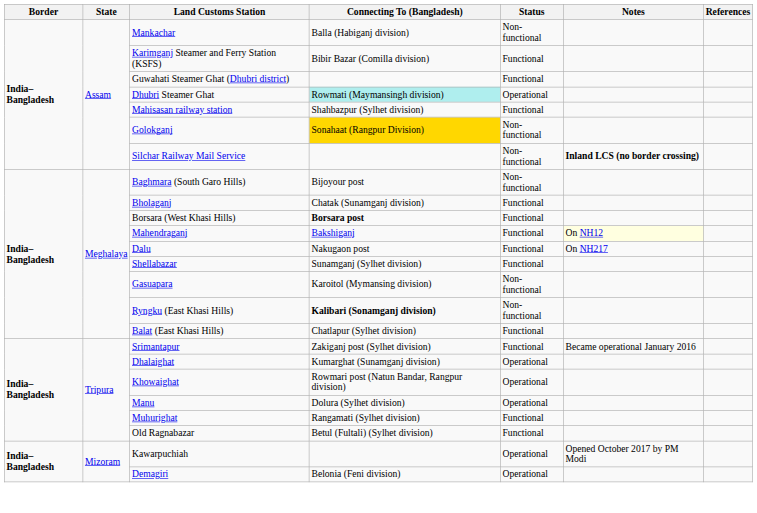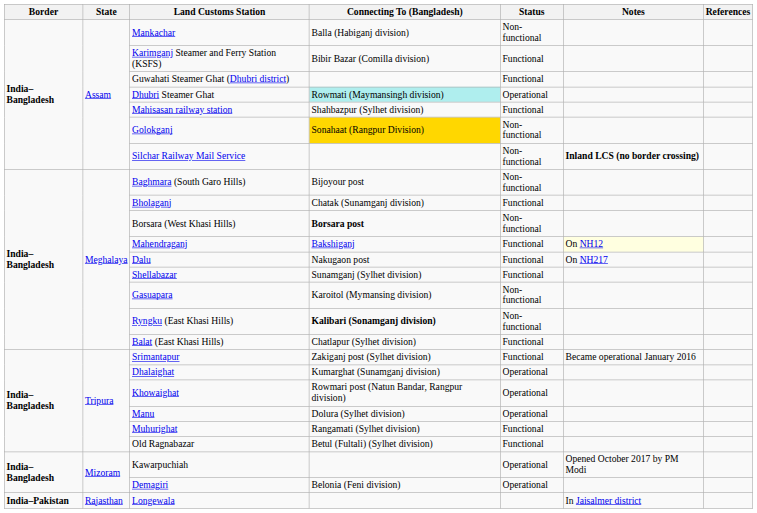 <table class="wikitable sortable">
 <tr>
 <th>Border</th>
 <th>State</th>
 <th>Land Customs Station</th>
 <th>Connecting To (Bangladesh)</th>
 <th>Status</th>
 <th>Notes</th>
 <th>References</th>
 </tr>
 <tr>
 <td rowspan="7"><strong>India–Bangladesh</strong></td>
 <td rowspan="7"><a href='#'>Assam</a></td>
 <td><a href='#'>Mankachar</a></td>
 <td>Balla (Habiganj division)</td>
 <td>Non-functional</td>
 <td></td>
 <td></td>
 </tr>
 <tr>
 <td><a href='#'>Karimganj</a> Steamer and Ferry Station (KSFS)</td>
 <td>Bibir Bazar (Comilla division)</td>
 <td>Functional</td>
 <td></td>
 <td></td>
 </tr>
 <tr>
 <td>Guwahati Steamer Ghat (<a href='#'>Dhubri district</a>)</td>
 <td></td>
 <td>Functional</td>
 <td></td>
 <td></td>
 </tr>
 <tr>
 <td><a href='#'>Dhubri</a> Steamer Ghat</td>
 <td style="background: paleturquoise;">Rowmati (Maymansingh division)</td>
 <td>Operational</td>
 <td></td>
 <td></td>
 </tr>
 <tr>
 <td><a href='#'>Mahisasan railway station</a></td>
 <td>Shahbazpur (Sylhet division)</td>
 <td>Functional</td>
 <td></td>
 <td></td>
 </tr>
 <tr>
 <td><a href='#'>Golokganj</a></td>
 <td style="background: gold;">Sonahaat (Rangpur Division)</td>
 <td>Non-functional</td>
 <td></td>
 <td></td>
 </tr>
 <tr>
 <td><a href='#'>Silchar Railway Mail Service</a></td>
 <td></td>
 <td>Non-functional</td>
 <td><strong>Inland LCS (no border crossing)</strong></td>
 <td></td>
 </tr>
 <tr>
 <td rowspan="9"><strong>India–Bangladesh</strong></td>
 <td rowspan="9"><a href='#'>Meghalaya</a></td>
 <td><a href='#'>Baghmara</a> (South Garo Hills)</td>
 <td>Bijoyour post</td>
 <td>Non-functional</td>
 <td></td>
 <td></td>
 </tr>
 <tr>
 <td><a href='#'>Bholaganj</a></td>
 <td>Chatak (Sunamganj division)</td>
 <td>Functional</td>
 <td></td>
 <td></td>
 </tr>
 <tr>
 <td>Borsara (West Khasi Hills)</td>
 <td><strong>Borsara post</strong></td>
-<td>Functional</td>
+<td>Non-functional</td>
 <td></td>
 <td></td>
 </tr>
 <tr>
 <td><a href='#'>Mahendraganj</a></td>
 <td><a href='#'>Bakshiganj</a></td>
 <td>Functional</td>
 <td style="background: lightyellow;">On <a href='#'>NH12</a></td>
 <td></td>
 </tr>
 <tr>
 <td><a href='#'>Dalu</a></td>
 <td>Nakugaon post</td>
 <td>Functional</td>
 <td>On <a href='#'>NH217</a></td>
 <td></td>
 </tr>
 <tr>
 <td><a href='#'>Shellabazar</a></td>
 <td>Sunamganj (Sylhet division)</td>
 <td>Functional</td>
 <td></td>
 <td></td>
 </tr>
 <tr>
 <td><a href='#'>Gasuapara</a></td>
 <td>Karoitol (Mymansing division)</td>
 <td>Non-functional</td>
 <td></td>
 <td></td>
 </tr>
 <tr>
 <td><a href='#'>Ryngku</a> (East Khasi Hills)</td>
 <td><strong>Kalibari (Sonamganj division)</strong></td>
 <td>Non-functional</td>
 <td></td>
 <td></td>
 </tr>
 <tr>
 <td><a href='#'>Balat</a> (East Khasi Hills)</td>
 <td>Chatlapur (Sylhet division)</td>
 <td>Functional</td>
 <td></td>
 <td></td>
 </tr>
 <tr>
 <td rowspan="6"><strong>India–Bangladesh</strong></td>
 <td rowspan="6"><a href='#'>Tripura</a></td>
 <td><a href='#'>Srimantapur</a></td>
 <td>Zakiganj post (Sylhet division)</td>
 <td>Functional</td>
 <td>Became operational January 2016</td>
 <td></td>
 </tr>
 <tr>
 <td><a href='#'>Dhalaighat</a></td>
 <td>Kumarghat (Sunamganj division)</td>
 <td>Operational</td>
 <td></td>
 <td></td>
 </tr>
 <tr>
 <td><a href='#'>Khowaighat</a></td>
 <td>Rowmari post (Natun Bandar, Rangpur division)</td>
 <td>Operational</td>
 <td></td>
 <td></td>
 </tr>
 <tr>
 <td><a href='#'>Manu</a></td>
 <td>Dolura (Sylhet division)</td>
 <td>Operational</td>
 <td></td>
 <td></td>
 </tr>
 <tr>
 <td><a href='#'>Muhurighat</a></td>
 <td>Rangamati (Sylhet division)</td>
 <td>Functional</td>
 <td></td>
 <td></td>
 </tr>
 <tr>
 <td>Old Ragnabazar</td>
 <td>Betul (Fultali) (Sylhet division)</td>
 <td>Functional</td>
 <td></td>
 <td></td>
 </tr>
 <tr>
 <td rowspan="2"><strong>India–Bangladesh</strong></td>
 <td rowspan="2"><a href='#'>Mizoram</a></td>
 <td>Kawarpuchiah</td>
 <td></td>
 <td>Operational</td>
 <td>Opened October 2017 by PM Modi</td>
 <td></td>
 </tr>
 <tr>
 <td><a href='#'>Demagiri</a></td>
 <td>Belonia (Feni division)</td>
 <td>Operational</td>
 <td></td>
 <td></td>
 </tr>
+<tr>
+<td><strong>India–Pakistan</strong></td>
+<td><a href='#'>Rajasthan</a></td>
+<td><a href='#'>Longewala</a></td>
+<td></td>
+<td></td>
+<td>In <a href='#'>Jaisalmer district</a></td>
+<td></td>
+</tr>
 </table>
